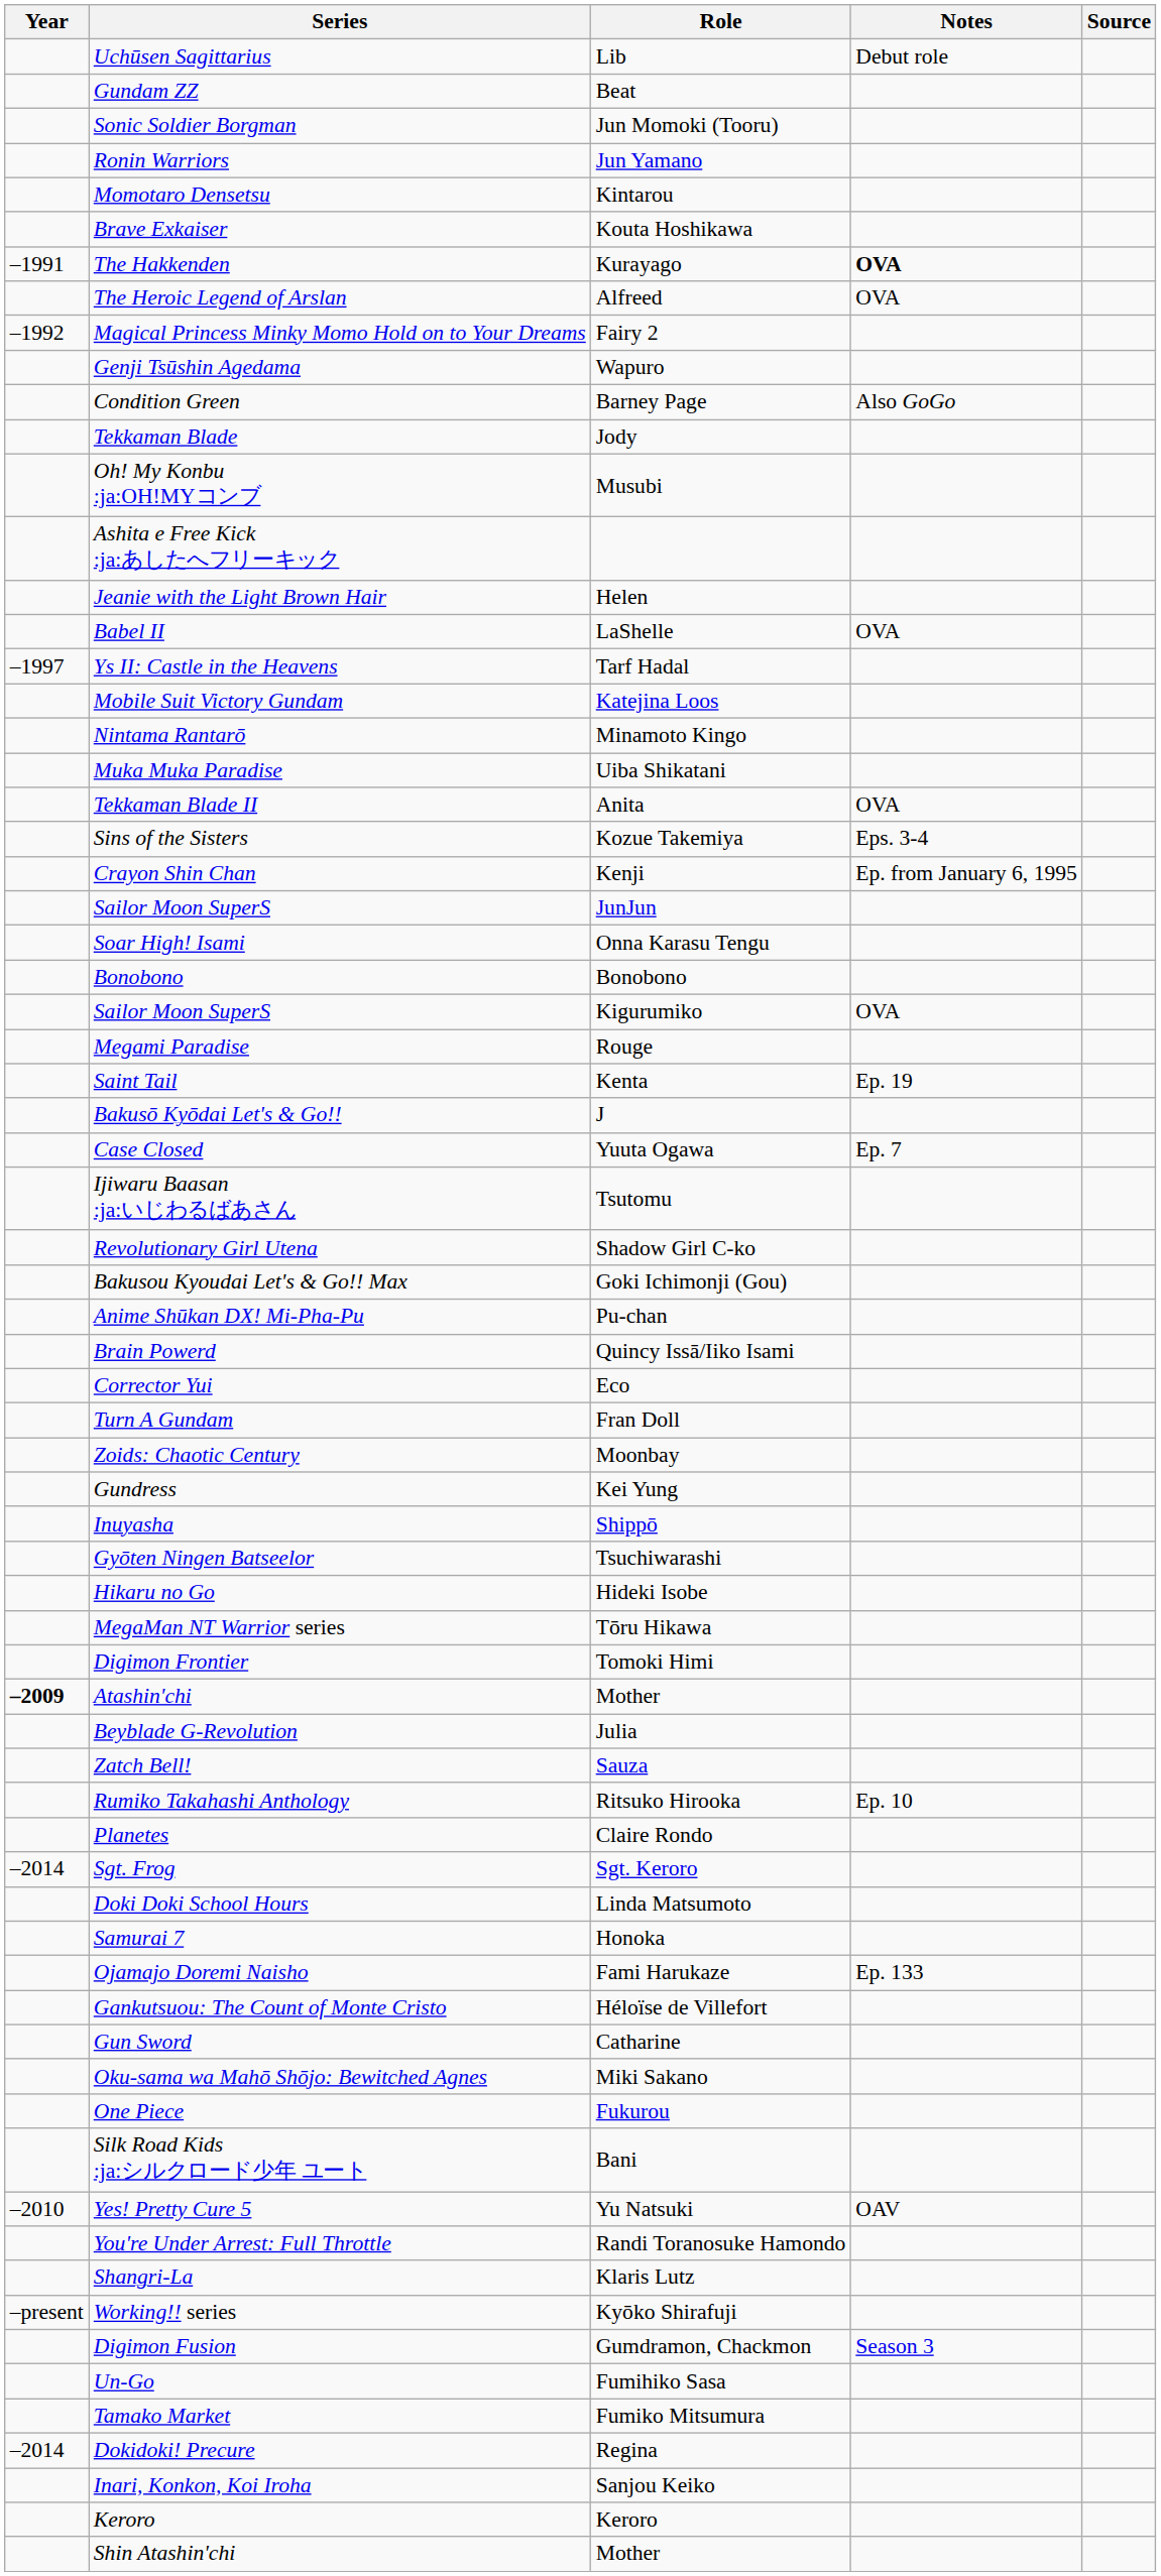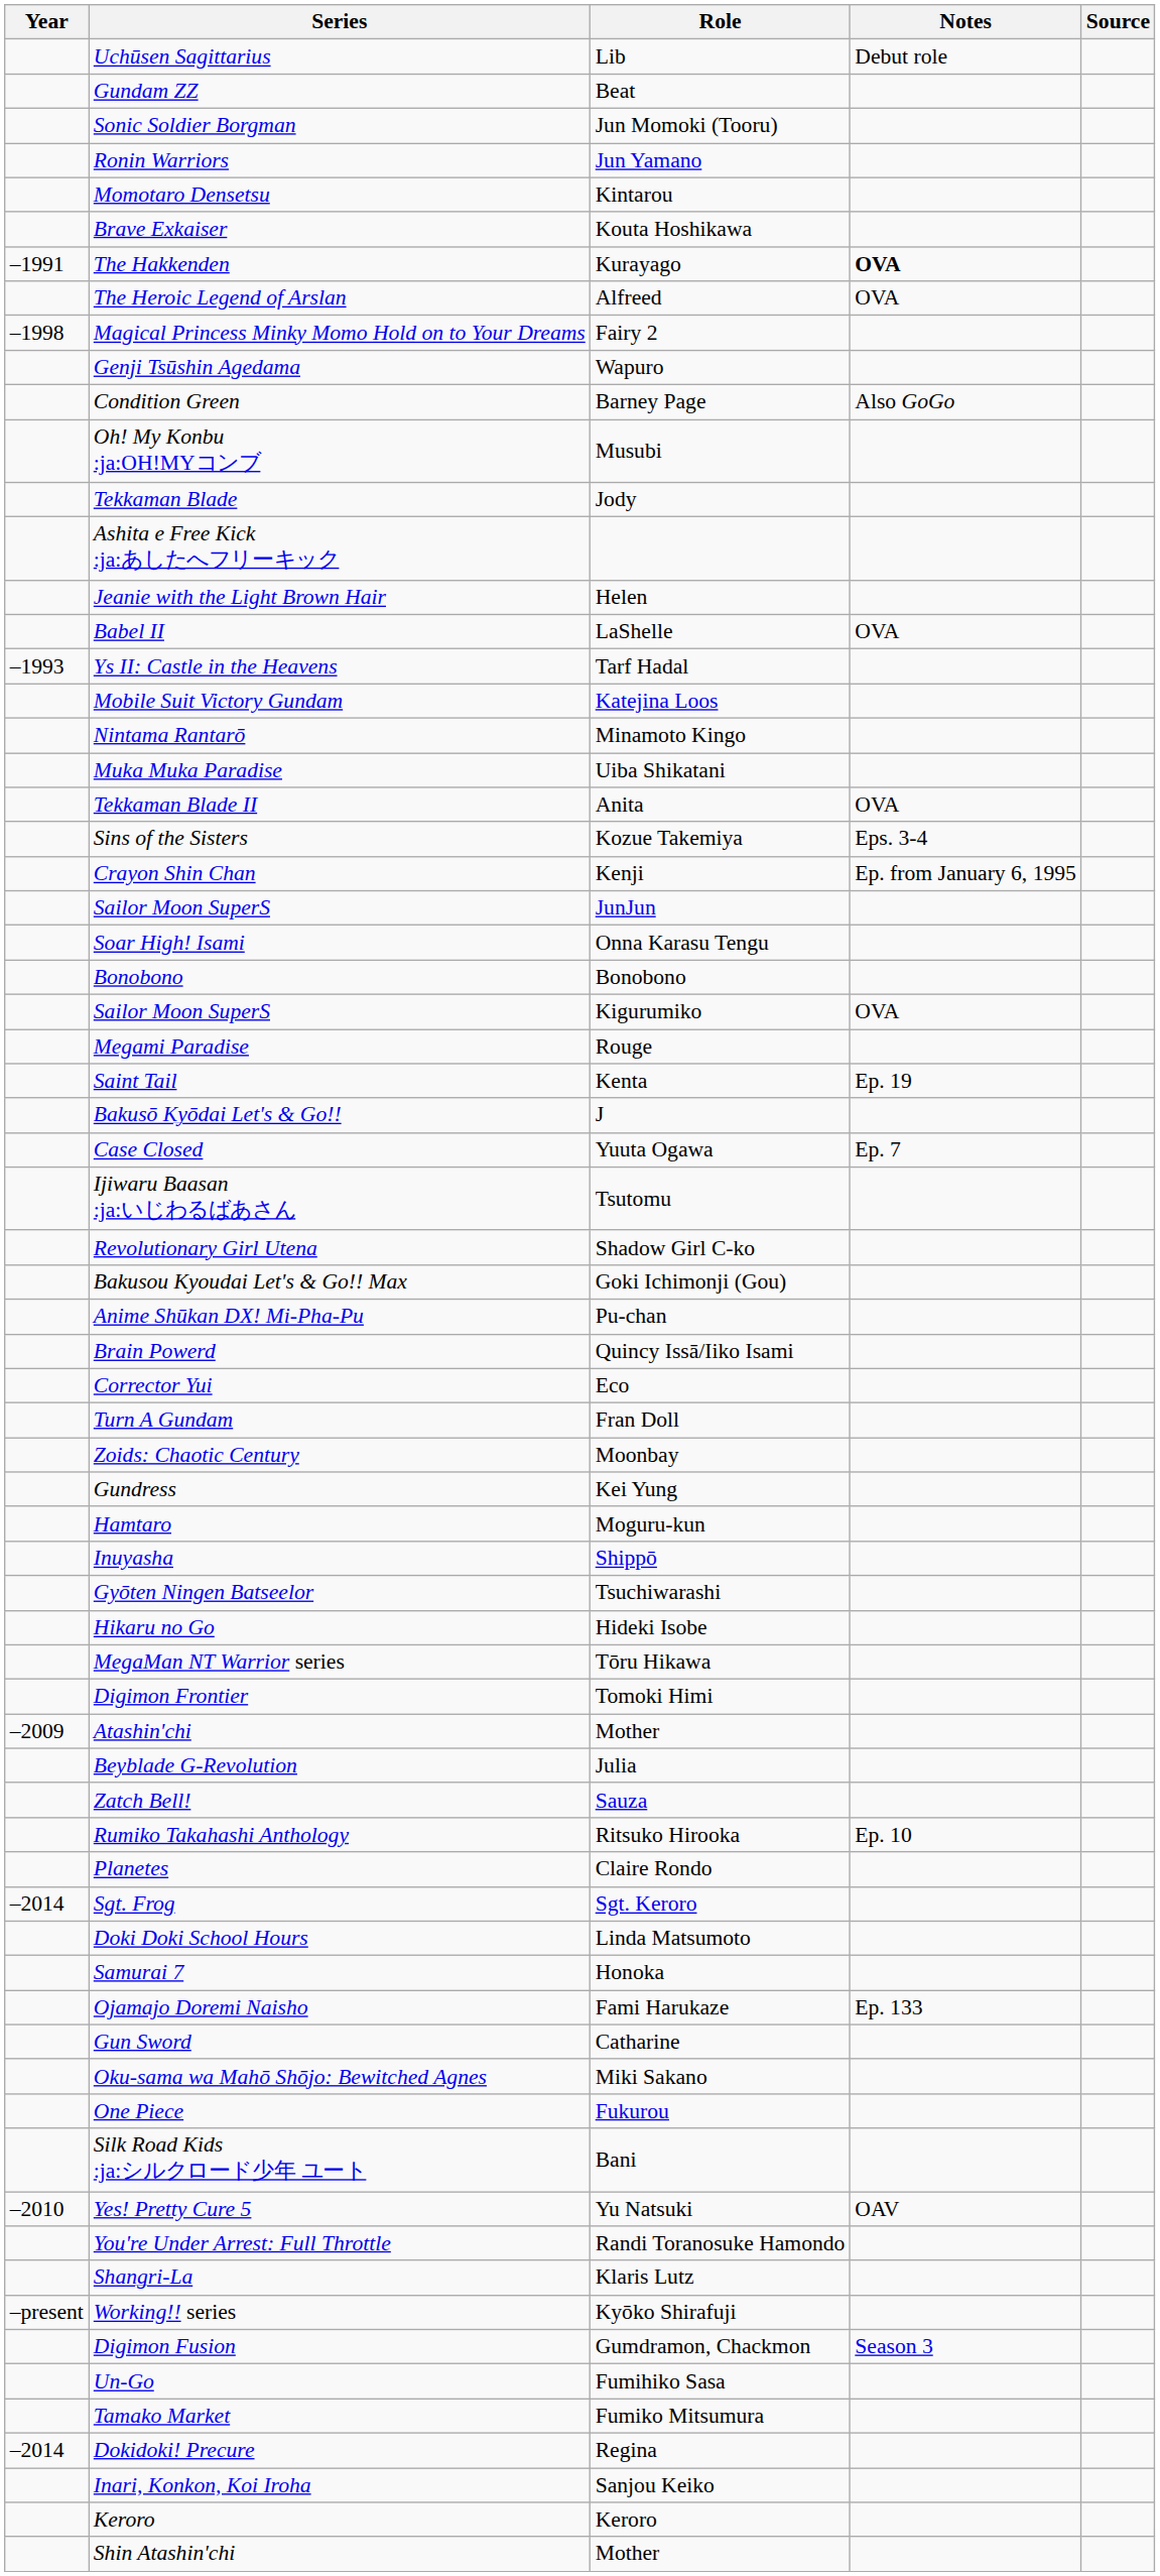 <table class="wikitable sortable plainrowheaders">
 <tr>
 <th>Year</th>
 <th>Series</th>
 <th>Role</th>
 <th class="unsortable">Notes</th>
 <th class="unsortable">Source</th>
 </tr>
 <tr>
 <td></td>
 <td><em><a href='#'>Uchūsen Sagittarius</a></em></td>
 <td>Lib</td>
 <td>Debut role</td>
 <td></td>
 </tr>
 <tr>
 <td></td>
 <td><em><a href='#'>Gundam ZZ</a></em></td>
 <td>Beat</td>
 <td></td>
 <td></td>
 </tr>
 <tr>
 <td></td>
 <td><em><a href='#'>Sonic Soldier Borgman</a></em></td>
 <td>Jun Momoki (Tooru)</td>
 <td></td>
 <td></td>
 </tr>
 <tr>
 <td></td>
 <td><em><a href='#'>Ronin Warriors</a></em></td>
 <td><a href='#'>Jun Yamano</a></td>
 <td></td>
 <td></td>
 </tr>
 <tr>
 <td></td>
 <td><em><a href='#'>Momotaro Densetsu</a></em></td>
 <td>Kintarou</td>
 <td></td>
 <td></td>
 </tr>
 <tr>
 <td></td>
 <td><em><a href='#'>Brave Exkaiser</a></em></td>
 <td>Kouta Hoshikawa</td>
 <td></td>
 <td></td>
 </tr>
 <tr>
 <td>–1991</td>
 <td><em><a href='#'>The Hakkenden</a></em></td>
 <td>Kurayago</td>
 <td><strong>OVA</strong></td>
 <td></td>
 </tr>
 <tr>
 <td></td>
 <td><em><a href='#'>The Heroic Legend of Arslan</a></em></td>
 <td>Alfreed</td>
 <td>OVA</td>
 <td></td>
 </tr>
 <tr>
-<td>–1992</td>
+<td>–1998</td>
 <td><em><a href='#'>Magical Princess Minky Momo Hold on to Your Dreams</a></em></td>
 <td>Fairy 2</td>
 <td></td>
 <td></td>
 </tr>
 <tr>
 <td></td>
 <td><em><a href='#'>Genji Tsūshin Agedama</a></em></td>
 <td>Wapuro</td>
 <td></td>
 <td></td>
 </tr>
 <tr>
 <td></td>
 <td><em>Condition Green</em></td>
 <td>Barney Page</td>
 <td>Also <em>GoGo</em></td>
 <td></td>
 </tr>
 <tr>
 <td></td>
-<td><em><a href='#'>Tekkaman Blade</a></em></td>
-<td>Jody</td>
+<td><em>Oh! My Konbu</em><br><a href='#'>:ja:OH!MYコンブ</a></td>
+<td>Musubi</td>
 <td></td>
 <td></td>
 </tr>
 <tr>
 <td></td>
-<td><em>Oh! My Konbu</em><br><a href='#'>:ja:OH!MYコンブ</a></td>
-<td>Musubi</td>
+<td><em><a href='#'>Tekkaman Blade</a></em></td>
+<td>Jody</td>
 <td></td>
 <td></td>
 </tr>
 <tr>
 <td></td>
 <td><em>Ashita e Free Kick</em><br><a href='#'>:ja:あしたへフリーキック</a></td>
 <td></td>
 <td></td>
 <td></td>
 </tr>
 <tr>
 <td></td>
 <td><em><a href='#'>Jeanie with the Light Brown Hair</a></em></td>
 <td>Helen</td>
 <td></td>
 <td></td>
 </tr>
 <tr>
 <td></td>
 <td><em><a href='#'>Babel II</a></em></td>
 <td>LaShelle</td>
 <td>OVA</td>
 <td></td>
 </tr>
 <tr>
-<td>–1997</td>
+<td>–1993</td>
 <td><em><a href='#'>Ys II: Castle in the Heavens</a></em></td>
 <td>Tarf Hadal</td>
 <td></td>
 <td></td>
 </tr>
 <tr>
 <td></td>
 <td><em><a href='#'>Mobile Suit Victory Gundam</a></em></td>
 <td><a href='#'>Katejina Loos</a></td>
 <td></td>
 <td></td>
 </tr>
 <tr>
 <td></td>
 <td><em><a href='#'>Nintama Rantarō</a></em></td>
 <td>Minamoto Kingo</td>
 <td></td>
 <td></td>
 </tr>
 <tr>
 <td></td>
 <td><em><a href='#'>Muka Muka Paradise</a></em></td>
 <td>Uiba Shikatani</td>
 <td></td>
 <td></td>
 </tr>
 <tr>
 <td></td>
 <td><em><a href='#'>Tekkaman Blade II</a></em></td>
 <td>Anita</td>
 <td>OVA</td>
 <td></td>
 </tr>
 <tr>
 <td></td>
 <td><em>Sins of the Sisters</em></td>
 <td>Kozue Takemiya</td>
 <td>Eps. 3-4</td>
 <td></td>
 </tr>
 <tr>
 <td></td>
 <td><em><a href='#'>Crayon Shin Chan</a></em></td>
 <td>Kenji</td>
 <td>Ep. from January 6, 1995</td>
 <td></td>
 </tr>
 <tr>
 <td></td>
 <td><em><a href='#'>Sailor Moon SuperS</a></em></td>
 <td><a href='#'>JunJun</a></td>
 <td></td>
 <td></td>
 </tr>
 <tr>
 <td></td>
 <td><em><a href='#'>Soar High! Isami</a></em></td>
 <td>Onna Karasu Tengu</td>
 <td></td>
 <td></td>
 </tr>
 <tr>
 <td></td>
 <td><em><a href='#'>Bonobono</a></em></td>
 <td>Bonobono</td>
 <td></td>
 <td></td>
 </tr>
 <tr>
 <td></td>
 <td><em><a href='#'>Sailor Moon SuperS</a></em></td>
 <td>Kigurumiko</td>
 <td>OVA</td>
 <td></td>
 </tr>
 <tr>
 <td></td>
 <td><em><a href='#'>Megami Paradise</a></em></td>
 <td>Rouge</td>
 <td></td>
 <td></td>
 </tr>
 <tr>
 <td></td>
 <td><em><a href='#'>Saint Tail</a></em></td>
 <td>Kenta</td>
 <td>Ep. 19</td>
 <td></td>
 </tr>
 <tr>
 <td></td>
 <td><em><a href='#'>Bakusō Kyōdai Let's & Go!!</a></em></td>
 <td>J</td>
 <td></td>
 <td></td>
 </tr>
 <tr>
 <td></td>
 <td><em><a href='#'>Case Closed</a></em></td>
 <td>Yuuta Ogawa</td>
 <td>Ep. 7</td>
 <td></td>
 </tr>
 <tr>
 <td></td>
 <td><em>Ijiwaru Baasan</em><br><a href='#'>:ja:いじわるばあさん</a></td>
 <td>Tsutomu</td>
 <td></td>
 <td></td>
 </tr>
 <tr>
 <td></td>
 <td><em><a href='#'>Revolutionary Girl Utena</a></em></td>
 <td>Shadow Girl C-ko</td>
 <td></td>
 <td></td>
 </tr>
 <tr>
 <td></td>
 <td><em>Bakusou Kyoudai Let's & Go!! Max</em></td>
 <td>Goki Ichimonji (Gou) </td>
 <td></td>
 <td></td>
 </tr>
 <tr>
 <td></td>
 <td><em><a href='#'>Anime Shūkan DX! Mi-Pha-Pu</a></em></td>
 <td>Pu-chan</td>
 <td></td>
 <td></td>
 </tr>
 <tr>
 <td></td>
 <td><em><a href='#'>Brain Powerd</a></em></td>
 <td>Quincy Issā/Iiko Isami</td>
 <td></td>
 <td></td>
 </tr>
 <tr>
 <td></td>
 <td><em><a href='#'>Corrector Yui</a></em></td>
 <td>Eco</td>
 <td></td>
 <td></td>
 </tr>
 <tr>
 <td></td>
 <td><em><a href='#'>Turn A Gundam</a></em></td>
 <td>Fran Doll</td>
 <td></td>
 <td></td>
 </tr>
 <tr>
 <td></td>
 <td><em><a href='#'>Zoids: Chaotic Century</a></em></td>
 <td>Moonbay</td>
 <td></td>
 <td></td>
 </tr>
 <tr>
 <td></td>
 <td><em>Gundress</em></td>
 <td>Kei Yung</td>
 <td></td>
 <td></td>
 </tr>
 <tr>
 <td></td>
+<td><em><a href='#'>Hamtaro</a></em></td>
+<td>Moguru-kun</td>
+<td></td>
+<td></td>
+</tr>
+<tr>
+<td></td>
 <td><em><a href='#'>Inuyasha</a></em></td>
 <td><a href='#'>Shippō</a></td>
 <td></td>
 <td></td>
 </tr>
 <tr>
 <td></td>
 <td><em><a href='#'>Gyōten Ningen Batseelor</a></em></td>
 <td>Tsuchiwarashi</td>
 <td></td>
 <td></td>
 </tr>
 <tr>
 <td></td>
 <td><em><a href='#'>Hikaru no Go</a></em></td>
 <td>Hideki Isobe</td>
 <td></td>
 <td></td>
 </tr>
 <tr>
 <td></td>
 <td><em><a href='#'>MegaMan NT Warrior</a></em> series</td>
 <td>Tōru Hikawa</td>
 <td></td>
 <td></td>
 </tr>
 <tr>
 <td></td>
 <td><em><a href='#'>Digimon Frontier</a></em></td>
 <td>Tomoki Himi</td>
 <td></td>
 <td></td>
 </tr>
 <tr>
-<td><strong>–2009</strong></td>
+<td>–2009</td>
 <td><em><a href='#'>Atashin'chi</a></em></td>
 <td>Mother</td>
 <td></td>
 <td></td>
 </tr>
 <tr>
 <td></td>
 <td><em><a href='#'>Beyblade G-Revolution</a></em></td>
 <td>Julia</td>
 <td></td>
 <td></td>
 </tr>
 <tr>
 <td></td>
 <td><em><a href='#'>Zatch Bell!</a></em></td>
 <td><a href='#'>Sauza</a></td>
 <td></td>
 <td></td>
 </tr>
 <tr>
 <td></td>
 <td><em><a href='#'>Rumiko Takahashi Anthology</a></em></td>
 <td>Ritsuko Hirooka</td>
 <td>Ep. 10</td>
 <td></td>
 </tr>
 <tr>
 <td></td>
 <td><em><a href='#'>Planetes</a></em></td>
 <td>Claire Rondo</td>
 <td></td>
 <td></td>
 </tr>
 <tr>
 <td>–2014</td>
 <td><em><a href='#'>Sgt. Frog</a></em></td>
 <td><a href='#'>Sgt. Keroro</a></td>
 <td></td>
 <td></td>
 </tr>
 <tr>
 <td></td>
 <td><em><a href='#'>Doki Doki School Hours</a></em></td>
 <td>Linda Matsumoto</td>
 <td></td>
 <td></td>
 </tr>
 <tr>
 <td></td>
 <td><em><a href='#'>Samurai 7</a></em></td>
 <td>Honoka</td>
 <td></td>
 <td></td>
 </tr>
 <tr>
 <td></td>
 <td><em><a href='#'>Ojamajo Doremi Naisho</a></em></td>
 <td>Fami Harukaze</td>
 <td>Ep. 133</td>
-<td></td>
-</tr>
-<tr>
-<td></td>
-<td><em><a href='#'>Gankutsuou: The Count of Monte Cristo</a></em></td>
-<td>Héloïse de Villefort</td>
-<td></td>
 <td></td>
 </tr>
 <tr>
 <td></td>
 <td><em><a href='#'>Gun Sword</a></em></td>
 <td>Catharine</td>
 <td></td>
 <td></td>
 </tr>
 <tr>
 <td></td>
 <td><em><a href='#'>Oku-sama wa Mahō Shōjo: Bewitched Agnes</a></em></td>
 <td>Miki Sakano</td>
 <td></td>
 <td></td>
 </tr>
 <tr>
 <td></td>
 <td><em><a href='#'>One Piece</a></em></td>
 <td><a href='#'>Fukurou</a></td>
 <td></td>
 <td></td>
 </tr>
 <tr>
 <td></td>
 <td><em>Silk Road Kids</em><br><a href='#'>:ja:シルクロード少年 ユート</a></td>
 <td>Bani</td>
 <td></td>
 <td></td>
 </tr>
 <tr>
 <td>–2010</td>
 <td><em><a href='#'>Yes! Pretty Cure 5</a></em></td>
 <td>Yu Natsuki</td>
 <td>OAV</td>
 <td></td>
 </tr>
 <tr>
 <td></td>
 <td><em><a href='#'>You're Under Arrest: Full Throttle</a></em></td>
 <td>Randi Toranosuke Hamondo</td>
 <td></td>
 <td></td>
 </tr>
 <tr>
 <td></td>
 <td><em><a href='#'>Shangri-La</a></em></td>
 <td>Klaris Lutz</td>
 <td></td>
 <td></td>
 </tr>
 <tr>
 <td>–present</td>
 <td><em><a href='#'>Working!!</a></em> series</td>
 <td>Kyōko Shirafuji</td>
 <td></td>
 <td></td>
 </tr>
 <tr>
 <td></td>
 <td><em><a href='#'>Digimon Fusion</a></em></td>
 <td>Gumdramon, Chackmon</td>
 <td><a href='#'>Season 3</a></td>
 <td></td>
 </tr>
 <tr>
 <td></td>
 <td><em><a href='#'>Un-Go</a></em></td>
 <td>Fumihiko Sasa</td>
 <td></td>
 <td></td>
 </tr>
 <tr>
 <td></td>
 <td><em><a href='#'>Tamako Market</a></em></td>
 <td>Fumiko Mitsumura</td>
 <td></td>
 <td></td>
 </tr>
 <tr>
 <td>–2014</td>
 <td><em><a href='#'>Dokidoki! Precure</a></em></td>
 <td>Regina</td>
 <td></td>
 <td></td>
 </tr>
 <tr>
 <td></td>
 <td><em><a href='#'>Inari, Konkon, Koi Iroha</a></em></td>
 <td>Sanjou Keiko</td>
 <td></td>
 <td></td>
 </tr>
 <tr>
 <td></td>
 <td><em>Keroro</em></td>
 <td>Keroro</td>
 <td></td>
 <td></td>
 </tr>
 <tr>
 <td></td>
 <td><em>Shin Atashin'chi</em></td>
 <td>Mother</td>
 <td></td>
 <td></td>
 </tr>
 <tr>
 </tr>
 <tr>
 </tr>
 </table>
